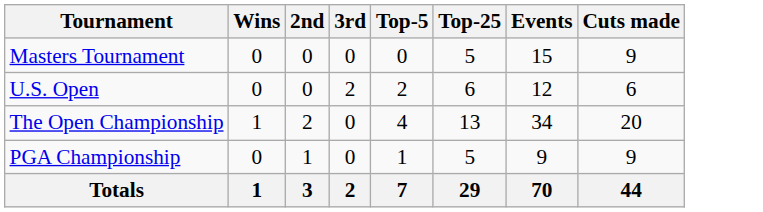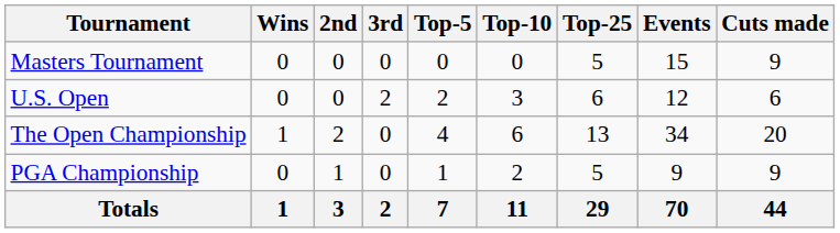 <table class=wikitable style=text-align:center>
 <tr>
 <th>Tournament</th>
 <th>Wins</th>
 <th>2nd</th>
 <th>3rd</th>
 <th>Top-5</th>
+<th>Top-10</th>
 <th>Top-25</th>
 <th>Events</th>
 <th>Cuts made</th>
 </tr>
 <tr>
 <td align=left><a href='#'>Masters Tournament</a></td>
+<td>0</td>
 <td>0</td>
 <td>0</td>
 <td>0</td>
 <td>0</td>
 <td>5</td>
 <td>15</td>
 <td>9</td>
 </tr>
 <tr>
 <td align=left><a href='#'>U.S. Open</a></td>
 <td>0</td>
 <td>0</td>
 <td>2</td>
 <td>2</td>
+<td>3</td>
 <td>6</td>
 <td>12</td>
 <td>6</td>
 </tr>
 <tr>
 <td align=left><a href='#'>The Open Championship</a></td>
 <td>1</td>
 <td>2</td>
 <td>0</td>
 <td>4</td>
+<td>6</td>
 <td>13</td>
 <td>34</td>
 <td>20</td>
 </tr>
 <tr>
 <td align=left><a href='#'>PGA Championship</a></td>
 <td>0</td>
 <td>1</td>
 <td>0</td>
 <td>1</td>
+<td>2</td>
 <td>5</td>
 <td>9</td>
 <td>9</td>
 </tr>
 <tr>
 <th>Totals</th>
 <th>1</th>
 <th>3</th>
 <th>2</th>
 <th>7</th>
+<th>11</th>
 <th>29</th>
 <th>70</th>
 <th>44</th>
 </tr>
 </table>
